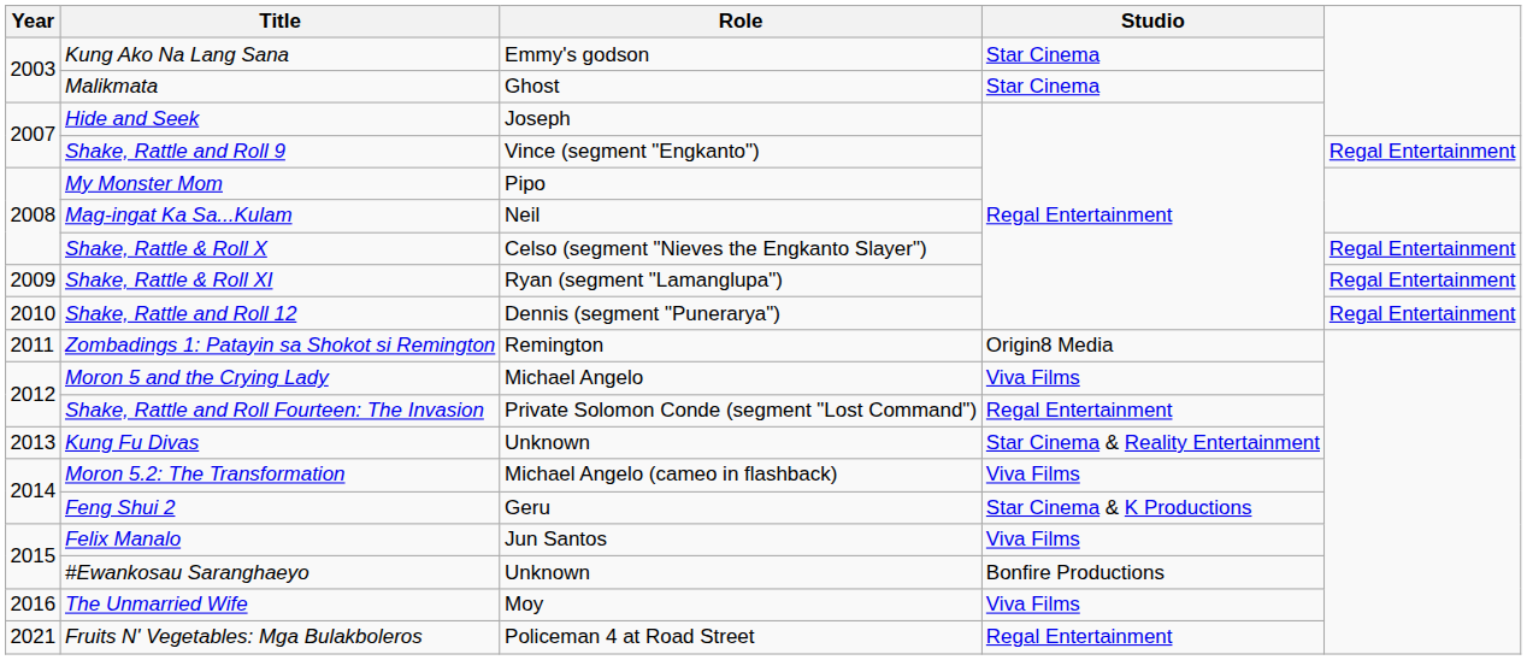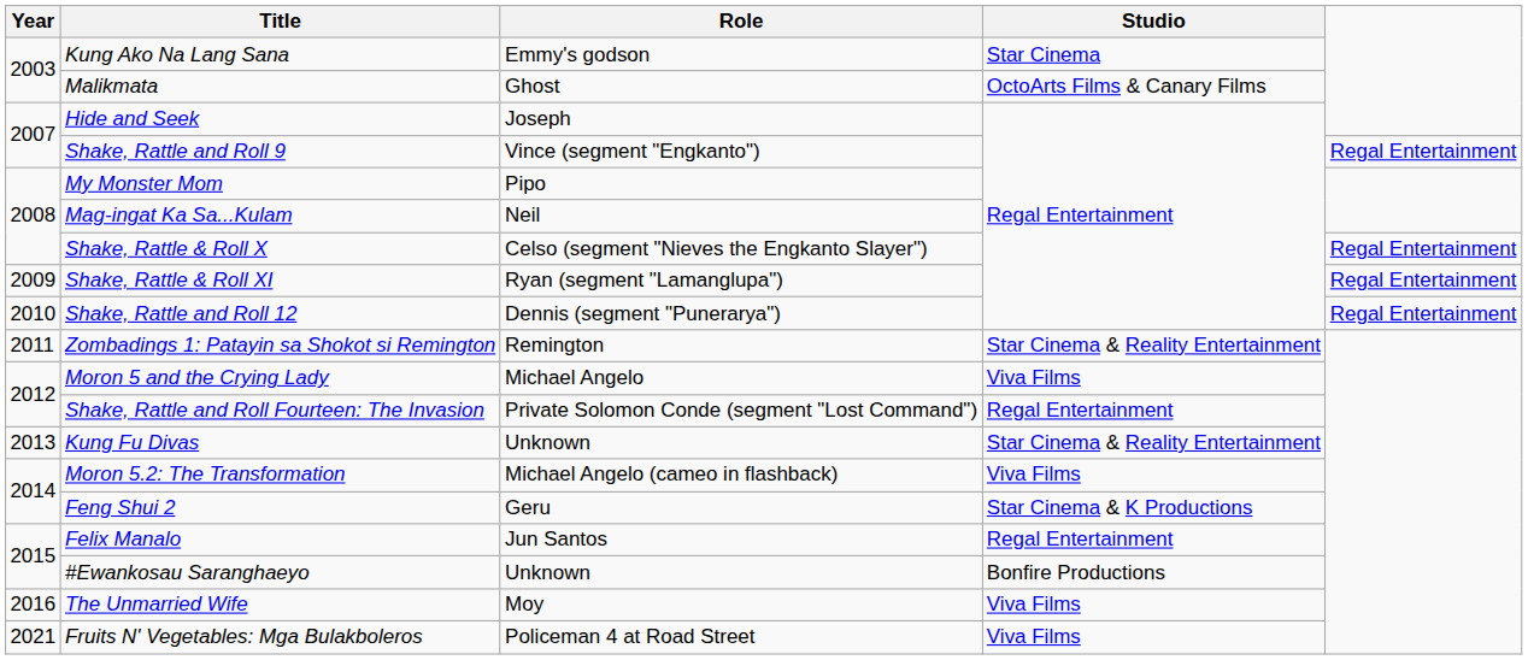 <table class="wikitable sortable">
 <tr>
 <th>Year</th>
 <th>Title</th>
 <th>Role</th>
 <th>Studio</th>
 </tr>
 <tr>
 <td rowspan=2>2003</td>
 <td><em>Kung Ako Na Lang Sana</em></td>
 <td>Emmy's godson</td>
 <td><a href='#'>Star Cinema</a></td>
 </tr>
 <tr>
 <td><em>Malikmata</em></td>
 <td>Ghost</td>
-<td><a href='#'>Star Cinema</a></td>
+<td><a href='#'>OctoArts Films</a> & Canary Films</td>
 </tr>
 <tr>
 <td rowspan=2>2007</td>
 <td><em><a href='#'>Hide and Seek</a></em></td>
 <td>Joseph</td>
 <td rowspan=7><a href='#'>Regal Entertainment</a></td>
 </tr>
 <tr>
 <td><em><a href='#'>Shake, Rattle and Roll 9</a></em></td>
 <td>Vince (segment "Engkanto")</td>
 <td><a href='#'>Regal Entertainment</a></td>
 </tr>
 <tr>
 <td rowspan=3>2008</td>
 <td><em><a href='#'>My Monster Mom</a></em></td>
 <td>Pipo</td>
 </tr>
 <tr>
 <td><em><a href='#'>Mag-ingat Ka Sa...Kulam</a></em></td>
 <td>Neil</td>
 </tr>
 <tr>
 <td><em><a href='#'>Shake, Rattle & Roll X</a></em></td>
 <td>Celso (segment "Nieves the Engkanto Slayer")</td>
 <td><a href='#'>Regal Entertainment</a></td>
 </tr>
 <tr>
 <td>2009</td>
 <td><em><a href='#'>Shake, Rattle & Roll XI</a></em></td>
 <td>Ryan (segment "Lamanglupa")</td>
 <td><a href='#'>Regal Entertainment</a></td>
 </tr>
 <tr>
 <td>2010</td>
 <td><em><a href='#'>Shake, Rattle and Roll 12</a></em></td>
 <td>Dennis (segment "Punerarya")</td>
 <td><a href='#'>Regal Entertainment</a></td>
 </tr>
 <tr>
 <td>2011</td>
 <td><em><a href='#'>Zombadings 1: Patayin sa Shokot si Remington</a> </em></td>
 <td>Remington</td>
-<td>Origin8 Media</td>
+<td><a href='#'>Star Cinema</a> & <a href='#'>Reality Entertainment</a></td>
 </tr>
 <tr>
 <td rowspan=2>2012</td>
 <td><em><a href='#'>Moron 5 and the Crying Lady</a></em></td>
 <td>Michael Angelo</td>
 <td><a href='#'>Viva Films</a></td>
 </tr>
 <tr>
 <td><em><a href='#'>Shake, Rattle and Roll Fourteen: The Invasion</a></em></td>
 <td>Private Solomon Conde (segment "Lost Command")</td>
 <td><a href='#'>Regal Entertainment</a></td>
 </tr>
 <tr>
 <td>2013</td>
 <td><em><a href='#'>Kung Fu Divas</a></em></td>
 <td>Unknown</td>
 <td><a href='#'>Star Cinema</a> & <a href='#'>Reality Entertainment</a></td>
 </tr>
 <tr>
 <td rowspan=2>2014</td>
 <td><em><a href='#'>Moron 5.2: The Transformation</a></em></td>
 <td>Michael Angelo (cameo in flashback)</td>
 <td><a href='#'>Viva Films</a></td>
 </tr>
 <tr>
 <td><em><a href='#'>Feng Shui 2</a></em></td>
 <td>Geru</td>
 <td><a href='#'>Star Cinema</a> & <a href='#'>K Productions</a></td>
 </tr>
 <tr>
 <td rowspan=2>2015</td>
 <td><em><a href='#'>Felix Manalo</a></em></td>
 <td>Jun Santos</td>
-<td><a href='#'>Viva Films</a></td>
+<td><a href='#'>Regal Entertainment</a></td>
 </tr>
 <tr>
 <td><em>#Ewankosau Saranghaeyo</em></td>
 <td>Unknown</td>
 <td>Bonfire Productions</td>
 </tr>
 <tr>
 <td>2016</td>
 <td><em><a href='#'>The Unmarried Wife</a></em></td>
 <td>Moy</td>
 <td><a href='#'>Viva Films</a></td>
 </tr>
 <tr>
 <td>2021</td>
 <td><em>Fruits N' Vegetables: Mga Bulakboleros</em></td>
 <td>Policeman 4 at Road Street</td>
-<td><a href='#'>Regal Entertainment</a></td>
+<td><a href='#'>Viva Films</a></td>
 </tr>
 </table>
